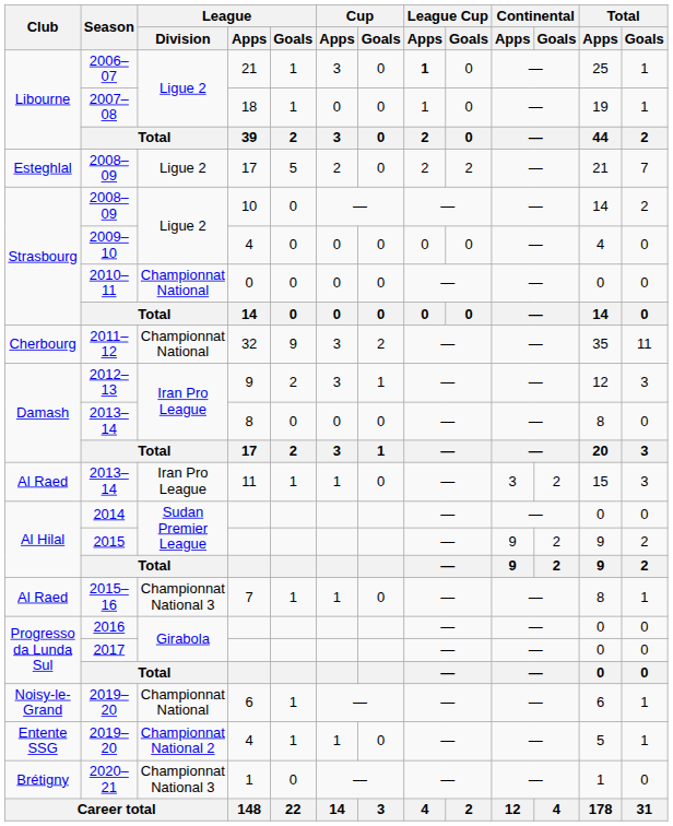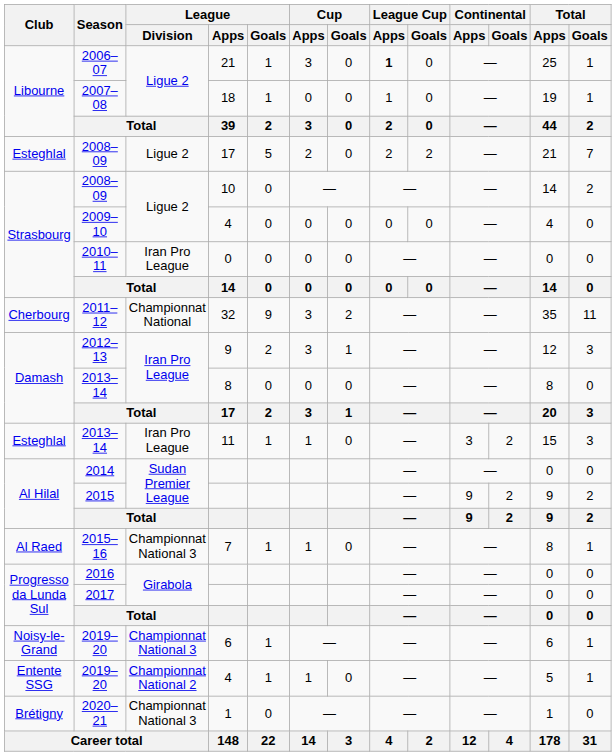 <table class="wikitable" style="text-align:center">
 <tr>
 <th rowspan="2">Club</th>
 <th rowspan="2">Season</th>
 <th colspan="3">League</th>
 <th colspan="2">Cup</th>
 <th colspan="2">League Cup</th>
 <th colspan="2">Continental</th>
 <th colspan="2">Total</th>
 </tr>
 <tr>
 <th>Division</th>
 <th>Apps</th>
 <th>Goals</th>
 <th>Apps</th>
 <th>Goals</th>
 <th>Apps</th>
 <th>Goals</th>
 <th>Apps</th>
 <th>Goals</th>
 <th>Apps</th>
 <th>Goals</th>
 </tr>
 <tr>
 <td rowspan="3"><a href='#'>Libourne</a></td>
 <td><a href='#'>2006–07</a></td>
 <td rowspan="2"><a href='#'>Ligue 2</a></td>
 <td>21</td>
 <td>1</td>
 <td>3</td>
 <td>0</td>
 <td><strong>1</strong></td>
 <td>0</td>
 <td colspan="2">—</td>
 <td>25</td>
 <td>1</td>
 </tr>
 <tr>
 <td><a href='#'>2007–08</a></td>
 <td>18</td>
 <td>1</td>
 <td>0</td>
 <td>0</td>
 <td>1</td>
 <td>0</td>
 <td colspan="2">—</td>
 <td>19</td>
 <td>1</td>
 </tr>
 <tr>
 <th colspan="2">Total</th>
 <th>39</th>
 <th>2</th>
 <th>3</th>
 <th>0</th>
 <th>2</th>
 <th>0</th>
 <th colspan="2">—</th>
 <th>44</th>
 <th>2</th>
 </tr>
 <tr>
 <td rowspan="1"><a href='#'>Esteghlal</a></td>
 <td><a href='#'>2008–09</a></td>
 <td>Ligue 2</td>
 <td>17</td>
 <td>5</td>
 <td>2</td>
 <td>0</td>
 <td>2</td>
 <td>2</td>
 <td colspan="2">—</td>
 <td>21</td>
 <td>7</td>
 </tr>
 <tr>
 <td rowspan="4"><a href='#'>Strasbourg</a></td>
 <td><a href='#'>2008–09</a></td>
 <td rowspan="2">Ligue 2</td>
 <td>10</td>
 <td>0</td>
 <td colspan="2">—</td>
 <td colspan="2">—</td>
 <td colspan="2">—</td>
 <td>14</td>
 <td>2</td>
 </tr>
 <tr>
 <td><a href='#'>2009–10</a></td>
 <td>4</td>
 <td>0</td>
 <td>0</td>
 <td>0</td>
 <td>0</td>
 <td>0</td>
 <td colspan="2">—</td>
 <td>4</td>
 <td>0</td>
 </tr>
 <tr>
 <td><a href='#'>2010–11</a></td>
-<td><a href='#'>Championnat National</a></td>
+<td rowspan="1">Iran Pro League</td>
 <td>0</td>
 <td>0</td>
 <td>0</td>
 <td>0</td>
 <td colspan="2">—</td>
 <td colspan="2">—</td>
 <td>0</td>
 <td>0</td>
 </tr>
 <tr>
 <th colspan="2">Total</th>
 <th>14</th>
 <th>0</th>
 <th>0</th>
 <th>0</th>
 <th>0</th>
 <th>0</th>
 <th colspan="2">—</th>
 <th>14</th>
 <th>0</th>
 </tr>
 <tr>
 <td><a href='#'>Cherbourg</a></td>
 <td><a href='#'>2011–12</a></td>
 <td>Championnat National</td>
 <td>32</td>
 <td>9</td>
 <td>3</td>
 <td>2</td>
 <td colspan="2">—</td>
 <td colspan="2">—</td>
 <td>35</td>
 <td>11</td>
 </tr>
 <tr>
 <td rowspan="3"><a href='#'>Damash</a></td>
 <td><a href='#'>2012–13</a></td>
 <td rowspan="2"><a href='#'>Iran Pro League</a></td>
 <td>9</td>
 <td>2</td>
 <td>3</td>
 <td>1</td>
 <td colspan="2">—</td>
 <td colspan="2">—</td>
 <td>12</td>
 <td>3</td>
 </tr>
 <tr>
 <td><a href='#'>2013–14</a></td>
 <td>8</td>
 <td>0</td>
 <td>0</td>
 <td>0</td>
 <td colspan="2">—</td>
 <td colspan="2">—</td>
 <td>8</td>
 <td>0</td>
 </tr>
 <tr>
 <th colspan="2">Total</th>
 <th>17</th>
 <th>2</th>
 <th>3</th>
 <th>1</th>
 <th colspan="2">—</th>
 <th colspan="2">—</th>
 <th>20</th>
 <th>3</th>
 </tr>
 <tr>
-<td><a href='#'>Al Raed</a></td>
+<td rowspan="1"><a href='#'>Esteghlal</a></td>
 <td><a href='#'>2013–14</a></td>
 <td rowspan="1">Iran Pro League</td>
 <td>11</td>
 <td>1</td>
 <td>1</td>
 <td>0</td>
 <td colspan="2">—</td>
 <td>3</td>
 <td>2</td>
 <td>15</td>
 <td>3</td>
 </tr>
 <tr>
 <td rowspan="3"><a href='#'>Al Hilal</a></td>
 <td><a href='#'>2014</a></td>
 <td rowspan="2"><a href='#'>Sudan Premier League</a></td>
 <td></td>
 <td></td>
 <td></td>
 <td></td>
 <td colspan="2">—</td>
 <td colspan="2">—</td>
 <td>0</td>
 <td>0</td>
 </tr>
 <tr>
 <td><a href='#'>2015</a></td>
 <td></td>
 <td></td>
 <td></td>
 <td></td>
 <td colspan="2">—</td>
 <td>9</td>
 <td>2</td>
 <td>9</td>
 <td>2</td>
 </tr>
 <tr>
 <th colspan="2">Total</th>
 <th></th>
 <th></th>
 <th></th>
 <th></th>
 <th colspan="2">—</th>
 <th>9</th>
 <th>2</th>
 <th>9</th>
 <th>2</th>
 </tr>
 <tr>
 <td><a href='#'>Al Raed</a></td>
 <td><a href='#'>2015–16</a></td>
 <td>Championnat National 3</td>
 <td>7</td>
 <td>1</td>
 <td>1</td>
 <td>0</td>
 <td colspan="2">—</td>
 <td colspan="2">—</td>
 <td>8</td>
 <td>1</td>
 </tr>
 <tr>
 <td rowspan="3"><a href='#'>Progresso da Lunda Sul</a></td>
 <td><a href='#'>2016</a></td>
 <td rowspan="2"><a href='#'>Girabola</a></td>
 <td></td>
 <td></td>
 <td></td>
 <td></td>
 <td colspan="2">—</td>
 <td colspan="2">—</td>
 <td>0</td>
 <td>0</td>
 </tr>
 <tr>
 <td><a href='#'>2017</a></td>
 <td></td>
 <td></td>
 <td></td>
 <td></td>
 <td colspan="2">—</td>
 <td colspan="2">—</td>
 <td>0</td>
 <td>0</td>
 </tr>
 <tr>
 <th colspan="2">Total</th>
 <th></th>
 <th></th>
 <th></th>
 <th></th>
 <th colspan="2">—</th>
 <th colspan="2">—</th>
 <th>0</th>
 <th>0</th>
 </tr>
 <tr>
 <td><a href='#'>Noisy-le-Grand</a></td>
 <td><a href='#'>2019–20</a></td>
-<td>Championnat National</td>
+<td><a href='#'>Championnat National 3</a></td>
 <td>6</td>
 <td>1</td>
 <td colspan="2">—</td>
 <td colspan="2">—</td>
 <td colspan="2">—</td>
 <td>6</td>
 <td>1</td>
 </tr>
 <tr>
 <td><a href='#'>Entente SSG</a></td>
 <td><a href='#'>2019–20</a></td>
 <td><a href='#'>Championnat National 2</a></td>
 <td>4</td>
 <td>1</td>
 <td>1</td>
 <td>0</td>
 <td colspan="2">—</td>
 <td colspan="2">—</td>
 <td>5</td>
 <td>1</td>
 </tr>
 <tr>
 <td><a href='#'>Brétigny</a></td>
 <td><a href='#'>2020–21</a></td>
 <td>Championnat National 3</td>
 <td>1</td>
 <td>0</td>
 <td colspan="2">—</td>
 <td colspan="2">—</td>
 <td colspan="2">—</td>
 <td>1</td>
 <td>0</td>
 </tr>
 <tr>
 <th colspan="3">Career total</th>
 <th>148</th>
 <th>22</th>
 <th>14</th>
 <th>3</th>
 <th>4</th>
 <th>2</th>
 <th>12</th>
 <th>4</th>
 <th>178</th>
 <th>31</th>
 </tr>
 </table>
